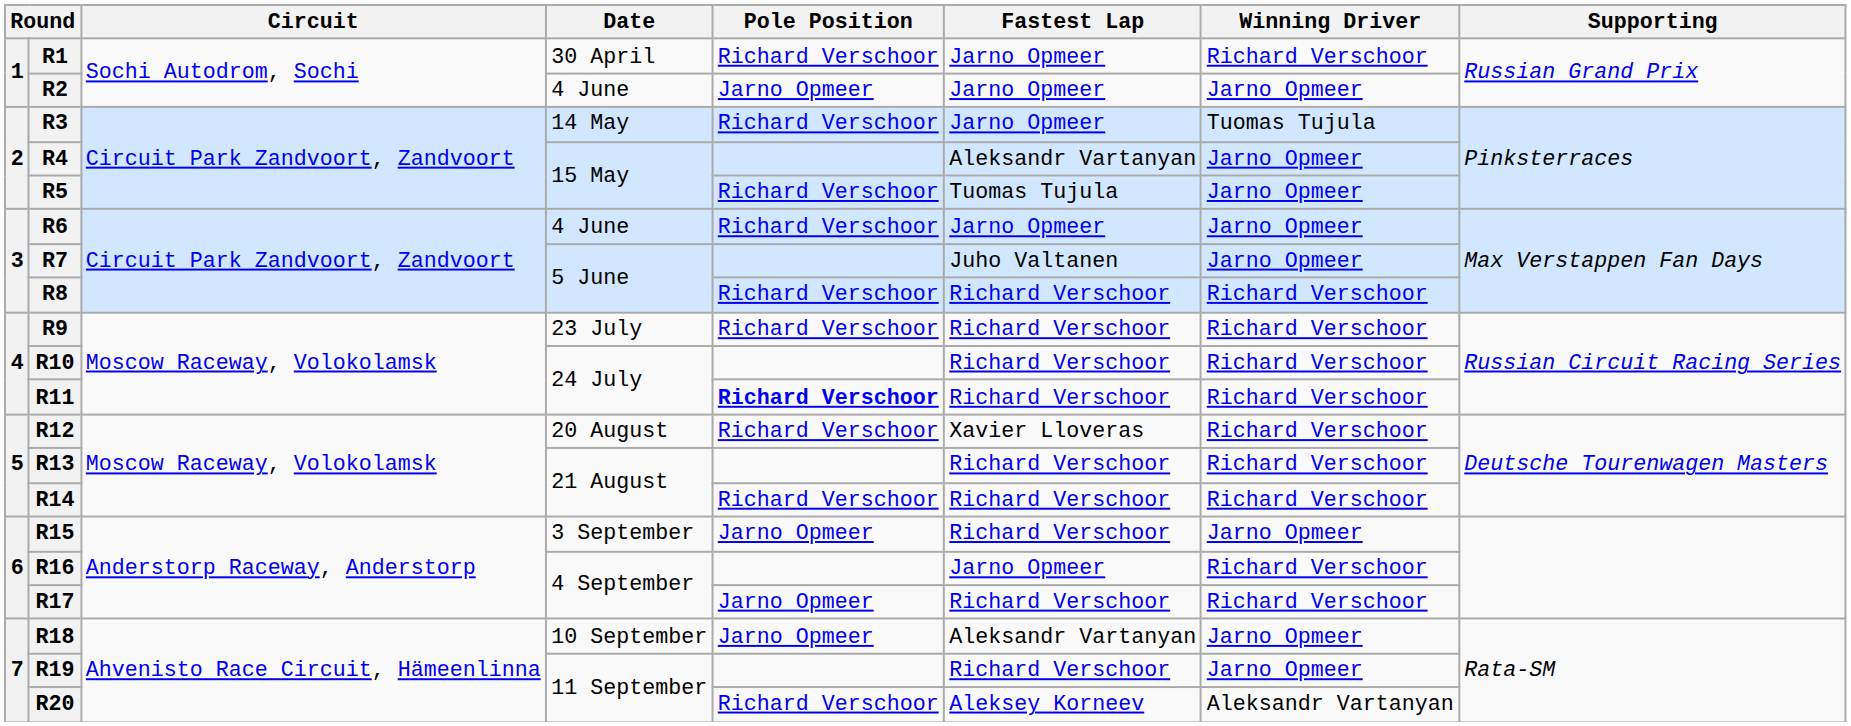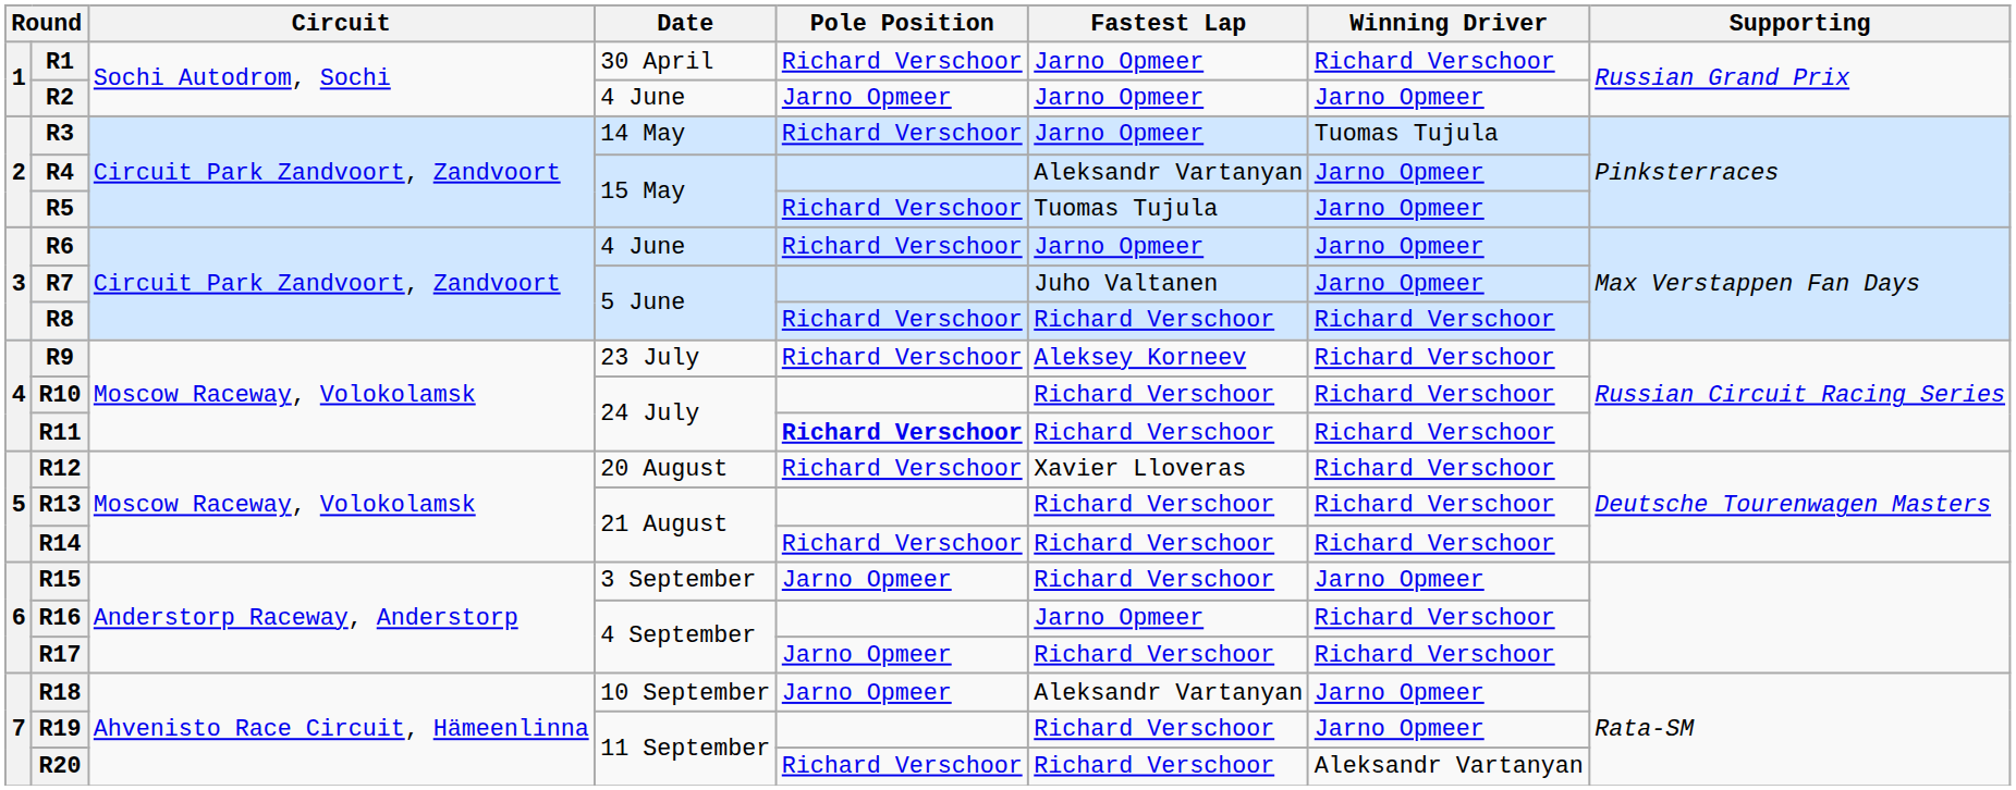 <table class="wikitable" style="font-size: 85%">
 <tr>
 <th colspan=2>Round</th>
 <th>Circuit</th>
 <th>Date</th>
 <th>Pole Position</th>
 <th>Fastest Lap</th>
 <th>Winning Driver</th>
 <th>Supporting</th>
 </tr>
 <tr>
 <th rowspan=2>1</th>
 <th>R1</th>
 <td rowspan=2> <a href='#'>Sochi Autodrom</a>, <a href='#'>Sochi</a></td>
 <td>30 April</td>
 <td> <a href='#'>Richard Verschoor</a></td>
 <td> <a href='#'>Jarno Opmeer</a></td>
 <td> <a href='#'>Richard Verschoor</a></td>
 <td rowspan=2><em><a href='#'>Russian Grand Prix</a></em></td>
 </tr>
 <tr>
 <th>R2</th>
 <td>4 June</td>
 <td> <a href='#'>Jarno Opmeer</a></td>
 <td> <a href='#'>Jarno Opmeer</a></td>
 <td> <a href='#'>Jarno Opmeer</a></td>
 </tr>
 <tr style="background:#D0E7FF;">
 <th rowspan=3>2</th>
 <th>R3</th>
 <td rowspan=3> <a href='#'>Circuit Park Zandvoort</a>, <a href='#'>Zandvoort</a></td>
 <td>14 May</td>
 <td> <a href='#'>Richard Verschoor</a></td>
 <td> <a href='#'>Jarno Opmeer</a></td>
 <td> Tuomas Tujula</td>
 <td rowspan=3><em>Pinksterraces</em></td>
 </tr>
 <tr style="background:#D0E7FF;">
 <th>R4</th>
 <td rowspan=2>15 May</td>
 <td></td>
 <td> Aleksandr Vartanyan</td>
 <td> <a href='#'>Jarno Opmeer</a></td>
 </tr>
 <tr style="background:#D0E7FF;">
 <th>R5</th>
 <td> <a href='#'>Richard Verschoor</a></td>
 <td> Tuomas Tujula</td>
 <td> <a href='#'>Jarno Opmeer</a></td>
 </tr>
 <tr style="background:#D0E7FF;">
 <th rowspan=3>3</th>
 <th>R6</th>
 <td rowspan=3> <a href='#'>Circuit Park Zandvoort</a>, <a href='#'>Zandvoort</a></td>
 <td>4 June</td>
 <td> <a href='#'>Richard Verschoor</a></td>
 <td> <a href='#'>Jarno Opmeer</a></td>
 <td> <a href='#'>Jarno Opmeer</a></td>
 <td rowspan=3><em>Max Verstappen Fan Days</em></td>
 </tr>
 <tr style="background:#D0E7FF;">
 <th>R7</th>
 <td rowspan=2>5 June</td>
 <td></td>
 <td> Juho Valtanen</td>
 <td> <a href='#'>Jarno Opmeer</a></td>
 </tr>
 <tr style="background:#D0E7FF;">
 <th>R8</th>
 <td nowrap> <a href='#'>Richard Verschoor</a></td>
 <td nowrap> <a href='#'>Richard Verschoor</a></td>
 <td nowrap> <a href='#'>Richard Verschoor</a></td>
 </tr>
 <tr>
 <th rowspan=3>4</th>
 <th>R9</th>
 <td rowspan=3> <a href='#'>Moscow Raceway</a>, <a href='#'>Volokolamsk</a></td>
 <td>23 July</td>
 <td> <a href='#'>Richard Verschoor</a></td>
-<td> <a href='#'>Richard Verschoor</a></td>
+<td> <a href='#'>Aleksey Korneev</a></td>
 <td> <a href='#'>Richard Verschoor</a></td>
 <td rowspan=3><em><a href='#'>Russian Circuit Racing Series</a></em></td>
 </tr>
 <tr>
 <th>R10</th>
 <td rowspan=2>24 July</td>
 <td></td>
 <td> <a href='#'>Richard Verschoor</a></td>
 <td> <a href='#'>Richard Verschoor</a></td>
 </tr>
 <tr>
 <th>R11</th>
 <td><strong> <a href='#'>Richard Verschoor</a></strong></td>
 <td> <a href='#'>Richard Verschoor</a></td>
 <td> <a href='#'>Richard Verschoor</a></td>
 </tr>
 <tr>
 <th rowspan=3>5</th>
 <th>R12</th>
 <td rowspan=3> <a href='#'>Moscow Raceway</a>, <a href='#'>Volokolamsk</a></td>
 <td>20 August</td>
 <td> <a href='#'>Richard Verschoor</a></td>
 <td> Xavier Lloveras</td>
 <td> <a href='#'>Richard Verschoor</a></td>
 <td rowspan=3 nowrap><em><a href='#'>Deutsche Tourenwagen Masters</a></em></td>
 </tr>
 <tr>
 <th>R13</th>
 <td rowspan=2>21 August</td>
 <td></td>
 <td> <a href='#'>Richard Verschoor</a></td>
 <td> <a href='#'>Richard Verschoor</a></td>
 </tr>
 <tr>
 <th>R14</th>
 <td> <a href='#'>Richard Verschoor</a></td>
 <td> <a href='#'>Richard Verschoor</a></td>
 <td> <a href='#'>Richard Verschoor</a></td>
 </tr>
 <tr>
 <th rowspan=3>6</th>
 <th>R15</th>
 <td rowspan=3> <a href='#'>Anderstorp Raceway</a>, <a href='#'>Anderstorp</a></td>
 <td>3 September</td>
 <td> <a href='#'>Jarno Opmeer</a></td>
 <td> <a href='#'>Richard Verschoor</a></td>
 <td> <a href='#'>Jarno Opmeer</a></td>
 <td rowspan=3></td>
 </tr>
 <tr>
 <th>R16</th>
 <td rowspan=2>4 September</td>
 <td></td>
 <td> <a href='#'>Jarno Opmeer</a></td>
 <td> <a href='#'>Richard Verschoor</a></td>
 </tr>
 <tr>
 <th>R17</th>
 <td> <a href='#'>Jarno Opmeer</a></td>
 <td> <a href='#'>Richard Verschoor</a></td>
 <td> <a href='#'>Richard Verschoor</a></td>
 </tr>
 <tr>
 <th rowspan=3>7</th>
 <th>R18</th>
 <td rowspan=3 nowrap> <a href='#'>Ahvenisto Race Circuit</a>, <a href='#'>Hämeenlinna</a></td>
 <td nowrap>10 September</td>
 <td> <a href='#'>Jarno Opmeer</a></td>
 <td nowrap> Aleksandr Vartanyan</td>
 <td> <a href='#'>Jarno Opmeer</a></td>
 <td rowspan=3><em>Rata-SM</em></td>
 </tr>
 <tr>
 <th>R19</th>
 <td rowspan=2 nowrap>11 September</td>
 <td></td>
 <td> <a href='#'>Richard Verschoor</a></td>
 <td> <a href='#'>Jarno Opmeer</a></td>
 </tr>
 <tr>
 <th>R20</th>
 <td> <a href='#'>Richard Verschoor</a></td>
-<td> <a href='#'>Aleksey Korneev</a></td>
+<td> <a href='#'>Richard Verschoor</a></td>
 <td nowrap> Aleksandr Vartanyan</td>
 </tr>
 </table>
